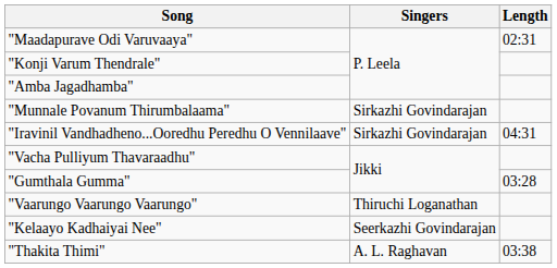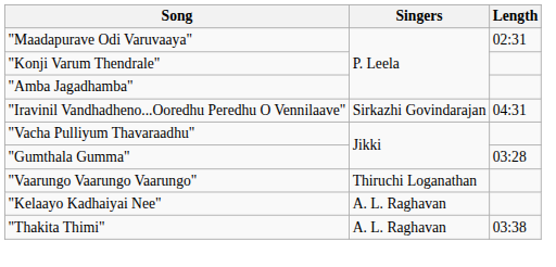 <table class="wikitable">
 <tr style="background:#cccccf; text-align:center;">
 <th>Song</th>
 <th>Singers</th>
 <th>Length</th>
 </tr>
 <tr>
 <td>"Maadapurave Odi Varuvaaya"</td>
 <td rowspan=3>P. Leela</td>
 <td>02:31</td>
 </tr>
 <tr>
 <td>"Konji Varum Thendrale"</td>
 <td></td>
 </tr>
 <tr>
 <td>"Amba Jagadhamba"</td>
-<td></td>
-</tr>
-<tr>
-<td>"Munnale Povanum Thirumbalaama"</td>
-<td>Sirkazhi Govindarajan</td>
 <td></td>
 </tr>
 <tr>
 <td>"Iravinil Vandhadheno...Ooredhu Peredhu O Vennilaave"</td>
 <td>Sirkazhi Govindarajan</td>
 <td>04:31</td>
 </tr>
 <tr>
 <td>"Vacha Pulliyum Thavaraadhu"</td>
 <td rowspan=2>Jikki</td>
 <td></td>
 </tr>
 <tr>
 <td>"Gumthala Gumma"</td>
 <td>03:28</td>
 </tr>
 <tr>
 <td>"Vaarungo Vaarungo Vaarungo"</td>
 <td>Thiruchi Loganathan</td>
 <td></td>
 </tr>
 <tr>
 <td>"Kelaayo Kadhaiyai Nee"</td>
-<td>Seerkazhi Govindarajan</td>
+<td>A. L. Raghavan</td>
 <td></td>
 </tr>
 <tr>
 <td>"Thakita Thimi"</td>
 <td>A. L. Raghavan</td>
 <td>03:38</td>
 </tr>
 </table>
